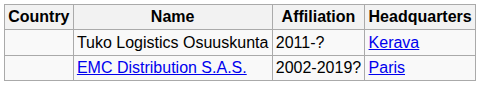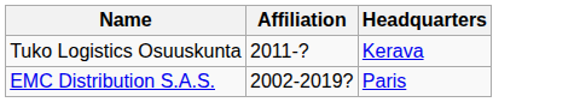 <table class="wikitable">
 <tr>
-<th>Country</th>
 <th>Name</th>
 <th>Affiliation</th>
 <th>Headquarters</th>
 </tr>
 <tr>
-<td></td>
 <td>Tuko Logistics Osuuskunta</td>
 <td>2011-?</td>
 <td><a href='#'>Kerava</a></td>
 </tr>
 <tr>
-<td></td>
 <td><a href='#'>EMC Distribution S.A.S.</a></td>
 <td>2002-2019?</td>
 <td><a href='#'>Paris</a></td>
 </tr>
 </table>
